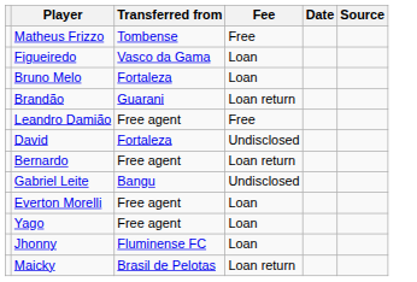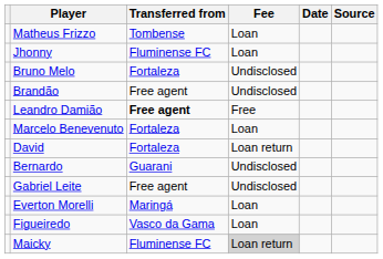 <table class="wikitable plainrowheaders sortable">
 <tr>
 <th></th>
 <th scope="col">Player</th>
 <th>Transferred from</th>
 <th style="width: 65px;">Fee</th>
 <th scope="col">Date</th>
 <th scope="col">Source</th>
 </tr>
 <tr>
 <td align="center"></td>
 <td> <a href='#'>Matheus Frizzo</a></td>
 <td> <a href='#'>Tombense</a></td>
-<td>Free</td>
-<td></td>
-<td></td>
-</tr>
-<tr>
-<td align="center"></td>
-<td> <a href='#'>Figueiredo</a></td>
-<td> <a href='#'>Vasco da Gama</a></td>
-<td>Loan</td>
-<td></td>
-<td></td>
-</tr>
-<tr>
-<td align="center"></td>
-<td> <a href='#'>Bruno Melo</a></td>
-<td> <a href='#'>Fortaleza</a></td>
-<td>Loan</td>
-<td></td>
-<td></td>
-</tr>
-<tr>
-<td align="center"></td>
-<td> <a href='#'>Brandão</a></td>
-<td> <a href='#'>Guarani</a></td>
-<td>Loan return</td>
-<td></td>
-<td></td>
-</tr>
-<tr>
-<td align="center"></td>
-<td> <a href='#'>Leandro Damião</a></td>
-<td>Free agent</td>
-<td>Free</td>
-<td></td>
-<td></td>
-</tr>
-<tr>
-<td align="center"></td>
-<td> <a href='#'>David</a></td>
-<td> <a href='#'>Fortaleza</a></td>
-<td>Undisclosed</td>
-<td></td>
-<td></td>
-</tr>
-<tr>
-<td align="center"></td>
-<td> <a href='#'>Bernardo</a></td>
-<td>Free agent</td>
-<td>Loan return</td>
-<td></td>
-<td></td>
-</tr>
-<tr>
-<td align="center"></td>
-<td> <a href='#'>Gabriel Leite</a></td>
-<td> <a href='#'>Bangu</a></td>
-<td>Undisclosed</td>
-<td></td>
-<td></td>
-</tr>
-<tr>
-<td align="center"></td>
-<td> <a href='#'>Everton Morelli</a></td>
-<td>Free agent</td>
-<td>Loan</td>
-<td></td>
-<td></td>
-</tr>
-<tr>
-<td align="center"></td>
-<td> <a href='#'>Yago</a></td>
-<td>Free agent</td>
 <td>Loan</td>
 <td></td>
 <td></td>
 </tr>
 <tr>
 <td align="center"></td>
 <td> <a href='#'>Jhonny</a></td>
 <td> <a href='#'>Fluminense FC</a></td>
 <td>Loan</td>
 <td></td>
 <td></td>
 </tr>
 <tr>
 <td align="center"></td>
-<td> <a href='#'>Maicky</a></td>
-<td> <a href='#'>Brasil de Pelotas</a></td>
+<td> <a href='#'>Bruno Melo</a></td>
+<td> <a href='#'>Fortaleza</a></td>
+<td>Undisclosed</td>
+<td></td>
+<td></td>
+</tr>
+<tr>
+<td align="center"></td>
+<td> <a href='#'>Brandão</a></td>
+<td>Free agent</td>
+<td>Undisclosed</td>
+<td></td>
+<td></td>
+</tr>
+<tr>
+<td align="center"></td>
+<td> <a href='#'>Leandro Damião</a></td>
+<td><strong>Free agent</strong></td>
+<td>Free</td>
+<td></td>
+<td></td>
+</tr>
+<tr>
+<td align="center"></td>
+<td> <a href='#'>Marcelo Benevenuto</a></td>
+<td> <a href='#'>Fortaleza</a></td>
+<td>Loan</td>
+<td></td>
+<td></td>
+</tr>
+<tr>
+<td align="center"></td>
+<td> <a href='#'>David</a></td>
+<td> <a href='#'>Fortaleza</a></td>
 <td>Loan return</td>
 <td></td>
 <td></td>
 </tr>
+<tr>
+<td align="center"></td>
+<td> <a href='#'>Bernardo</a></td>
+<td> <a href='#'>Guarani</a></td>
+<td>Undisclosed</td>
+<td></td>
+<td></td>
+</tr>
+<tr>
+<td align="center"></td>
+<td> <a href='#'>Gabriel Leite</a></td>
+<td>Free agent</td>
+<td>Undisclosed</td>
+<td></td>
+<td></td>
+</tr>
+<tr>
+<td align="center"></td>
+<td> <a href='#'>Everton Morelli</a></td>
+<td> <a href='#'>Maringá</a></td>
+<td>Loan</td>
+<td></td>
+<td></td>
+</tr>
+<tr>
+<td align="center"></td>
+<td> <a href='#'>Figueiredo</a></td>
+<td> <a href='#'>Vasco da Gama</a></td>
+<td>Loan</td>
+<td></td>
+<td></td>
+</tr>
+<tr>
+<td align="center"></td>
+<td> <a href='#'>Maicky</a></td>
+<td> <a href='#'>Fluminense FC</a></td>
+<td style="background: lightgrey;">Loan return</td>
+<td></td>
+<td></td>
+</tr>
 </table>
